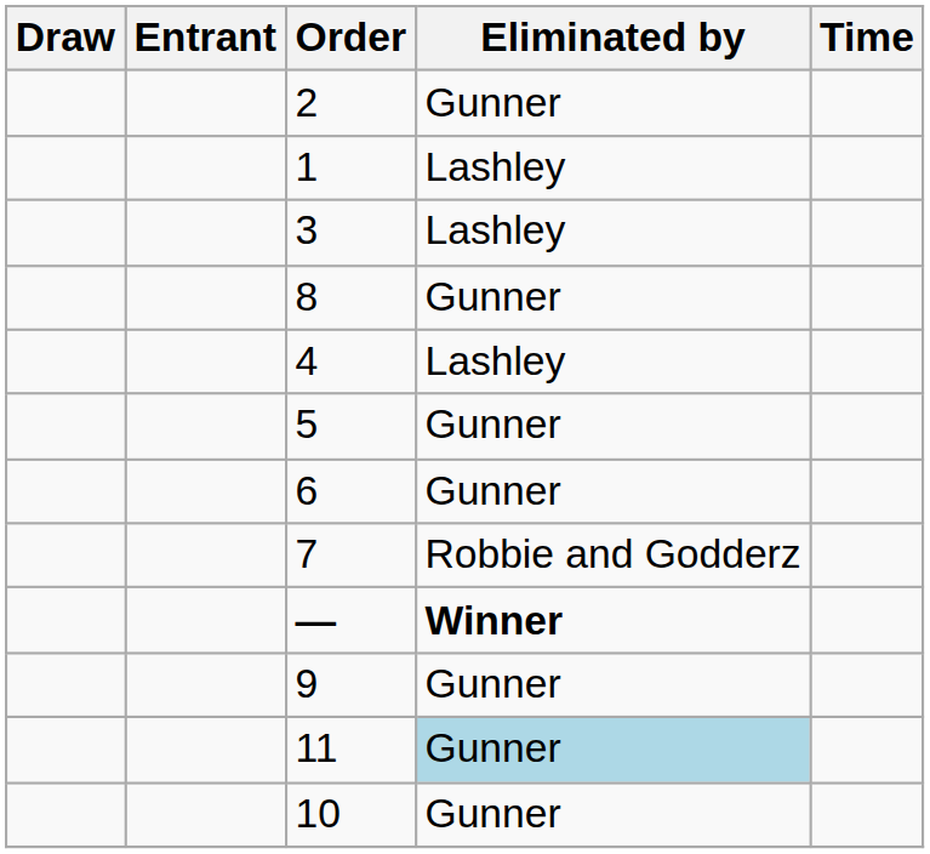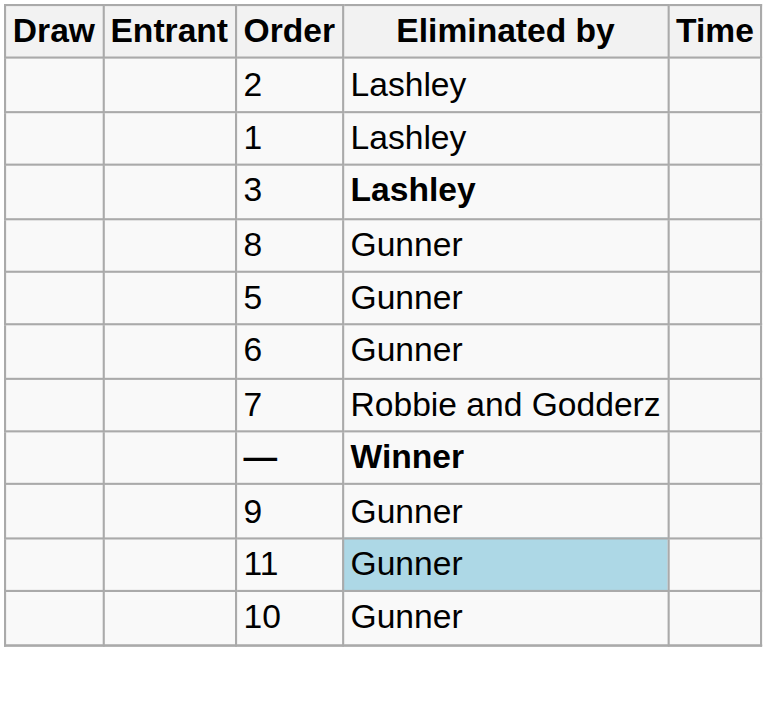 <table class="wikitable sortable">
 <tr>
 <th>Draw</th>
 <th>Entrant</th>
 <th>Order</th>
 <th>Eliminated by</th>
 <th>Time</th>
 </tr>
 <tr>
 <td></td>
 <td></td>
 <td>2</td>
-<td>Gunner</td>
+<td>Lashley</td>
 <td></td>
 </tr>
 <tr>
 <td></td>
 <td></td>
 <td>1</td>
 <td>Lashley</td>
 <td></td>
 </tr>
 <tr>
 <td></td>
 <td></td>
 <td>3</td>
-<td>Lashley</td>
+<td><strong>Lashley</strong></td>
 <td></td>
 </tr>
 <tr>
 <td></td>
 <td></td>
 <td>8</td>
 <td>Gunner</td>
-<td></td>
-</tr>
-<tr>
-<td></td>
-<td></td>
-<td>4</td>
-<td>Lashley</td>
 <td></td>
 </tr>
 <tr>
 <td></td>
 <td></td>
 <td>5</td>
 <td>Gunner</td>
 <td></td>
 </tr>
 <tr>
 <td></td>
 <td></td>
 <td>6</td>
 <td>Gunner</td>
 <td></td>
 </tr>
 <tr>
 <td></td>
 <td></td>
 <td>7</td>
 <td>Robbie and Godderz</td>
 <td></td>
 </tr>
 <tr>
 <td><strong></strong></td>
 <td><strong></strong></td>
 <td><strong>—</strong></td>
 <td><strong>Winner</strong></td>
 <td></td>
 </tr>
 <tr>
 <td></td>
 <td></td>
 <td>9</td>
 <td>Gunner</td>
 <td></td>
 </tr>
 <tr>
 <td></td>
 <td></td>
 <td>11</td>
 <td style="background: lightblue;">Gunner</td>
 <td></td>
 </tr>
 <tr>
 <td></td>
 <td></td>
 <td>10</td>
 <td>Gunner</td>
 <td></td>
 </tr>
 <tr>
 </tr>
 </table>
